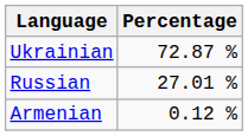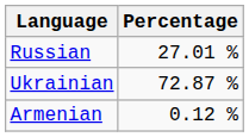 <table class="wikitable">
 <tr>
 <th>Language</th>
 <th>Percentage</th>
 </tr>
 <tr>
+<td><a href='#'>Russian</a></td>
+<td align="right">27.01 %</td>
+</tr>
+<tr>
 <td><a href='#'>Ukrainian</a></td>
 <td align="right">72.87 %</td>
-</tr>
-<tr>
-<td><a href='#'>Russian</a></td>
-<td align="right">27.01 %</td>
 </tr>
 <tr>
 <td><a href='#'>Armenian</a></td>
 <td align="right">0.12 %</td>
 </tr>
 </table>
